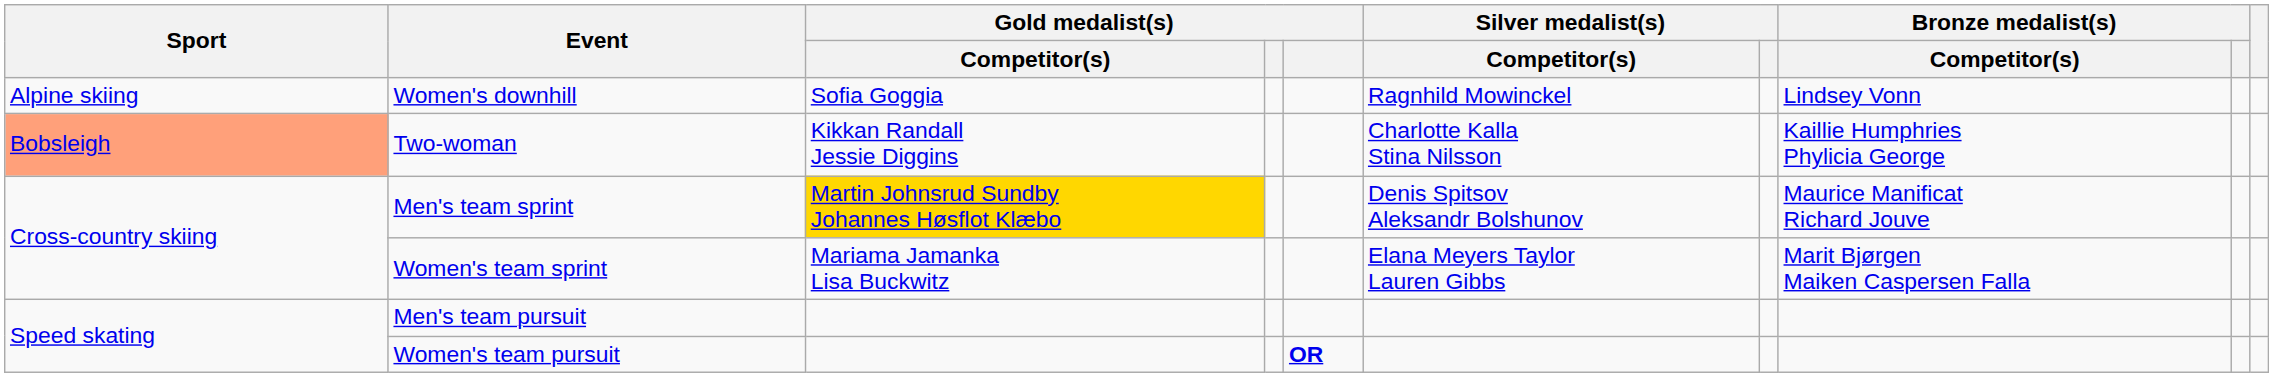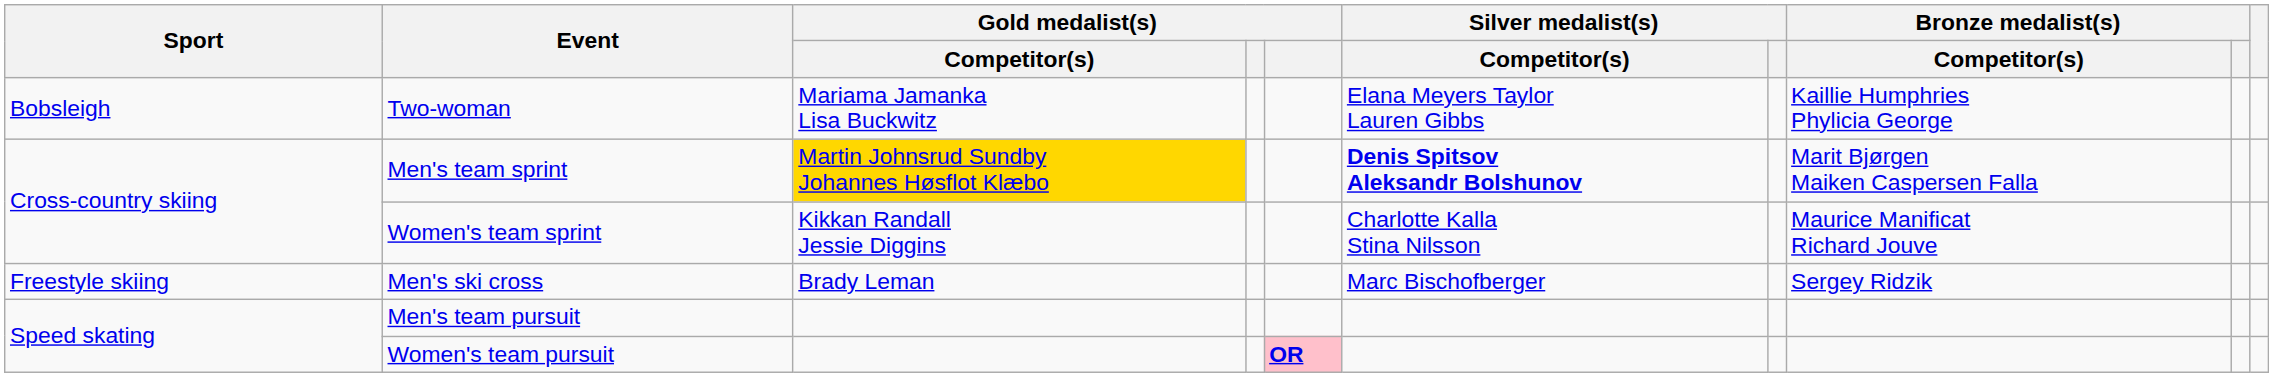 <table class="wikitable" style="width:100%;">
 <tr>
 <th rowspan="2">Sport</th>
 <th rowspan="2">Event</th>
 <th colspan="3">Gold medalist(s)</th>
 <th colspan="2">Silver medalist(s)</th>
 <th colspan="2">Bronze medalist(s)</th>
 <th rowspan="2"></th>
 </tr>
 <tr>
 <th>Competitor(s)</th>
 <th></th>
 <th></th>
 <th>Competitor(s)</th>
 <th></th>
 <th>Competitor(s)</th>
 <th></th>
 </tr>
 <tr>
-<td><a href='#'>Alpine skiing</a></td>
-<td><a href='#'>Women's downhill</a></td>
-<td><a href='#'>Sofia Goggia</a></td>
+<td><a href='#'>Bobsleigh</a></td>
+<td><a href='#'>Two-woman</a></td>
+<td><a href='#'>Mariama Jamanka</a><br><a href='#'>Lisa Buckwitz</a></td>
 <td></td>
 <td></td>
-<td><a href='#'>Ragnhild Mowinckel</a></td>
-<td></td>
-<td><a href='#'>Lindsey Vonn</a></td>
-<td></td>
-<td></td>
-</tr>
-<tr>
-<td style="background: lightsalmon;"><a href='#'>Bobsleigh</a></td>
-<td><a href='#'>Two-woman</a></td>
-<td><a href='#'>Kikkan Randall</a><br><a href='#'>Jessie Diggins</a></td>
-<td></td>
-<td></td>
-<td><a href='#'>Charlotte Kalla</a><br><a href='#'>Stina Nilsson</a></td>
+<td><a href='#'>Elana Meyers Taylor</a><br><a href='#'>Lauren Gibbs</a></td>
 <td></td>
 <td><a href='#'>Kaillie Humphries</a><br><a href='#'>Phylicia George</a></td>
 <td></td>
 <td></td>
 </tr>
 <tr>
 <td rowspan="2"><a href='#'>Cross-country skiing</a></td>
 <td><a href='#'>Men's team sprint</a></td>
 <td style="background: gold;"><a href='#'>Martin Johnsrud Sundby</a><br><a href='#'>Johannes Høsflot Klæbo</a></td>
 <td></td>
 <td></td>
-<td><a href='#'>Denis Spitsov</a><br><a href='#'>Aleksandr Bolshunov</a></td>
+<td><strong><a href='#'>Denis Spitsov</a><br><a href='#'>Aleksandr Bolshunov</a></strong></td>
+<td></td>
+<td><a href='#'>Marit Bjørgen</a><br><a href='#'>Maiken Caspersen Falla</a></td>
+<td></td>
+<td></td>
+</tr>
+<tr>
+<td><a href='#'>Women's team sprint</a></td>
+<td><a href='#'>Kikkan Randall</a><br><a href='#'>Jessie Diggins</a></td>
+<td></td>
+<td></td>
+<td><a href='#'>Charlotte Kalla</a><br><a href='#'>Stina Nilsson</a></td>
 <td></td>
 <td><a href='#'>Maurice Manificat</a><br><a href='#'>Richard Jouve</a></td>
 <td></td>
 <td></td>
 </tr>
 <tr>
-<td><a href='#'>Women's team sprint</a></td>
-<td><a href='#'>Mariama Jamanka</a><br><a href='#'>Lisa Buckwitz</a></td>
+<td><a href='#'>Freestyle skiing</a></td>
+<td><a href='#'>Men's ski cross</a></td>
+<td><a href='#'>Brady Leman</a></td>
 <td></td>
 <td></td>
-<td><a href='#'>Elana Meyers Taylor</a><br><a href='#'>Lauren Gibbs</a></td>
+<td><a href='#'>Marc Bischofberger</a></td>
 <td></td>
-<td><a href='#'>Marit Bjørgen</a><br><a href='#'>Maiken Caspersen Falla</a></td>
+<td><a href='#'>Sergey Ridzik</a></td>
 <td></td>
 <td></td>
 </tr>
 <tr>
 <td rowspan="2"><a href='#'>Speed skating</a></td>
 <td><a href='#'>Men's team pursuit</a></td>
 <td></td>
 <td></td>
 <td></td>
 <td></td>
 <td></td>
 <td></td>
 <td></td>
 <td></td>
 </tr>
 <tr>
 <td><a href='#'>Women's team pursuit</a></td>
 <td></td>
 <td></td>
-<td><strong><a href='#'>OR</a></strong></td>
+<td style="background: pink;"><strong><a href='#'>OR</a></strong></td>
 <td></td>
 <td></td>
 <td></td>
 <td></td>
 <td></td>
 </tr>
 </table>
